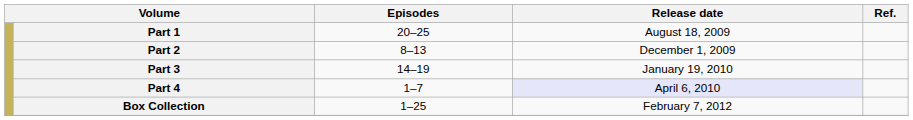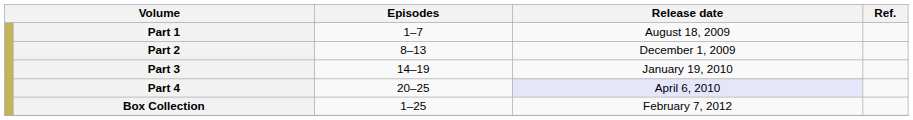 <table class="wikitable" style="text-align: center; width: 98%;">
 <tr>
 <th scope="column" colspan="2">Volume</th>
 <th scope="column">Episodes</th>
 <th scope="column">Release date</th>
 <th scope="column" width="5%">Ref.</th>
 </tr>
 <tr>
 <td rowspan="5" width="1%" style="background: #C5B358;"></td>
 <th scope="row">Part 1</th>
-<td>20–25</td>
+<td>1–7</td>
 <td>August 18, 2009</td>
 <td></td>
 </tr>
 <tr>
 <th scope="row">Part 2</th>
 <td>8–13</td>
 <td>December 1, 2009</td>
 <td></td>
 </tr>
 <tr>
 <th scope="row">Part 3</th>
 <td>14–19</td>
 <td>January 19, 2010</td>
 <td></td>
 </tr>
 <tr>
 <th scope="row">Part 4</th>
-<td>1–7</td>
+<td>20–25</td>
 <td style="background: lavender;">April 6, 2010</td>
 <td></td>
 </tr>
 <tr>
 <th scope="row">Box Collection</th>
 <td>1–25</td>
 <td>February 7, 2012</td>
 <td></td>
 </tr>
 <tr>
 </tr>
 </table>
